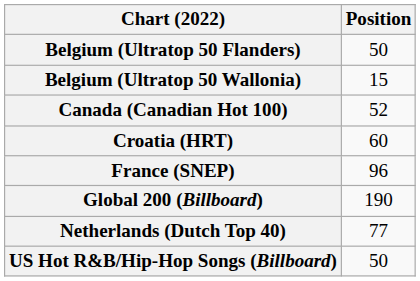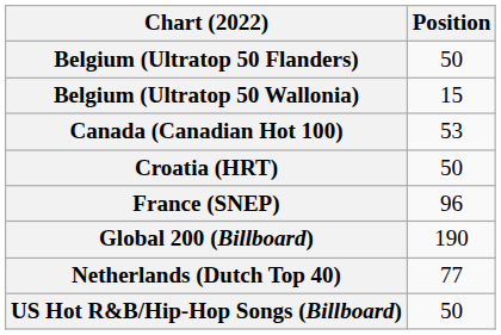 <table class="wikitable sortable plainrowheaders" style="text-align:center">
 <tr>
 <th scope="col">Chart (2022)</th>
 <th scope="col">Position</th>
 </tr>
 <tr>
 <th scope="row">Belgium (Ultratop 50 Flanders)</th>
 <td>50</td>
 </tr>
 <tr>
 <th scope="row">Belgium (Ultratop 50 Wallonia)</th>
 <td>15</td>
 </tr>
 <tr>
 <th scope="row">Canada (Canadian Hot 100)</th>
-<td>52</td>
+<td>53</td>
 </tr>
 <tr>
 <th scope="row">Croatia (HRT)</th>
-<td>60</td>
+<td>50</td>
 </tr>
 <tr>
 <th scope="row">France (SNEP)</th>
 <td>96</td>
 </tr>
 <tr>
 <th scope="row">Global 200 (<em>Billboard</em>)</th>
 <td>190</td>
 </tr>
 <tr>
 <th scope="row">Netherlands (Dutch Top 40)</th>
 <td>77</td>
 </tr>
 <tr>
 <th scope="row">US Hot R&B/Hip-Hop Songs (<em>Billboard</em>)</th>
 <td>50</td>
 </tr>
 </table>
